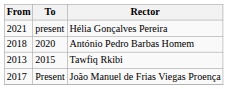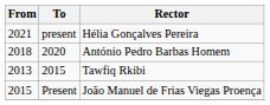 <table class="wikitable">
 <tr>
 <th>From</th>
 <th>To</th>
 <th>Rector</th>
 </tr>
 <tr>
 <td>2021</td>
 <td>present</td>
 <td>Hélia Gonçalves Pereira</td>
 </tr>
 <tr>
 <td>2018</td>
 <td>2020</td>
 <td>António Pedro Barbas Homem</td>
 </tr>
 <tr>
 <td>2013</td>
 <td>2015</td>
 <td>Tawfiq Rkibi</td>
 </tr>
 <tr>
-<td>2017</td>
+<td>2015</td>
 <td>Present</td>
 <td>João Manuel de Frias Viegas Proença</td>
 </tr>
 <tr>
 </tr>
 </table>
